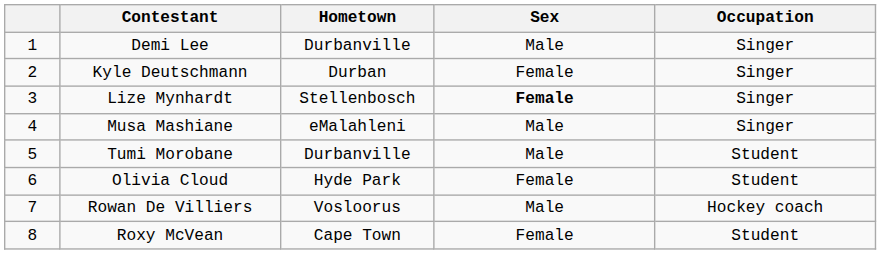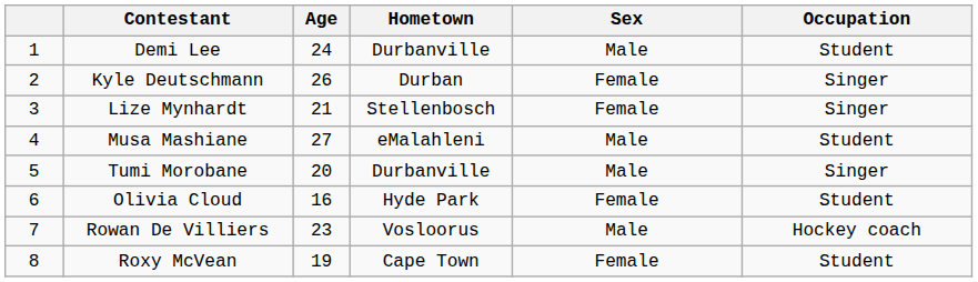 <table class="wikitable sortable" style="font-size:90%; width:50%; text-align: center;">
 <tr>
 <th width="05%"></th>
 <th width="20%">Contestant</th>
+<th width="05%">Age</th>
 <th width="13%">Hometown</th>
 <th width="20%">Sex</th>
 <th width="20%">Occupation</th>
 </tr>
 <tr>
 <td>1</td>
 <td>Demi Lee</td>
+<td>24</td>
 <td>Durbanville</td>
 <td>Male</td>
-<td>Singer</td>
+<td>Student</td>
 </tr>
 <tr>
 <td>2</td>
 <td>Kyle Deutschmann</td>
+<td>26</td>
 <td>Durban</td>
 <td>Female</td>
 <td>Singer</td>
 </tr>
 <tr>
 <td>3</td>
 <td>Lize Mynhardt</td>
+<td>21</td>
 <td>Stellenbosch</td>
-<td><strong>Female</strong></td>
+<td>Female</td>
 <td>Singer</td>
 </tr>
 <tr>
 <td>4</td>
 <td>Musa Mashiane</td>
+<td>27</td>
 <td>eMalahleni</td>
+<td>Male</td>
+<td>Student</td>
+</tr>
+<tr>
+<td>5</td>
+<td>Tumi Morobane</td>
+<td>20</td>
+<td>Durbanville</td>
 <td>Male</td>
 <td>Singer</td>
 </tr>
 <tr>
-<td>5</td>
-<td>Tumi Morobane</td>
-<td>Durbanville</td>
-<td>Male</td>
-<td>Student</td>
-</tr>
-<tr>
 <td>6</td>
 <td>Olivia Cloud</td>
+<td>16</td>
 <td>Hyde Park</td>
 <td>Female</td>
 <td>Student</td>
 </tr>
 <tr>
 <td>7</td>
 <td>Rowan De Villiers</td>
+<td>23</td>
 <td>Vosloorus</td>
 <td>Male</td>
 <td>Hockey coach</td>
 </tr>
 <tr>
 <td>8</td>
 <td>Roxy McVean</td>
+<td>19</td>
 <td>Cape Town</td>
 <td>Female</td>
 <td>Student</td>
 </tr>
 </table>
